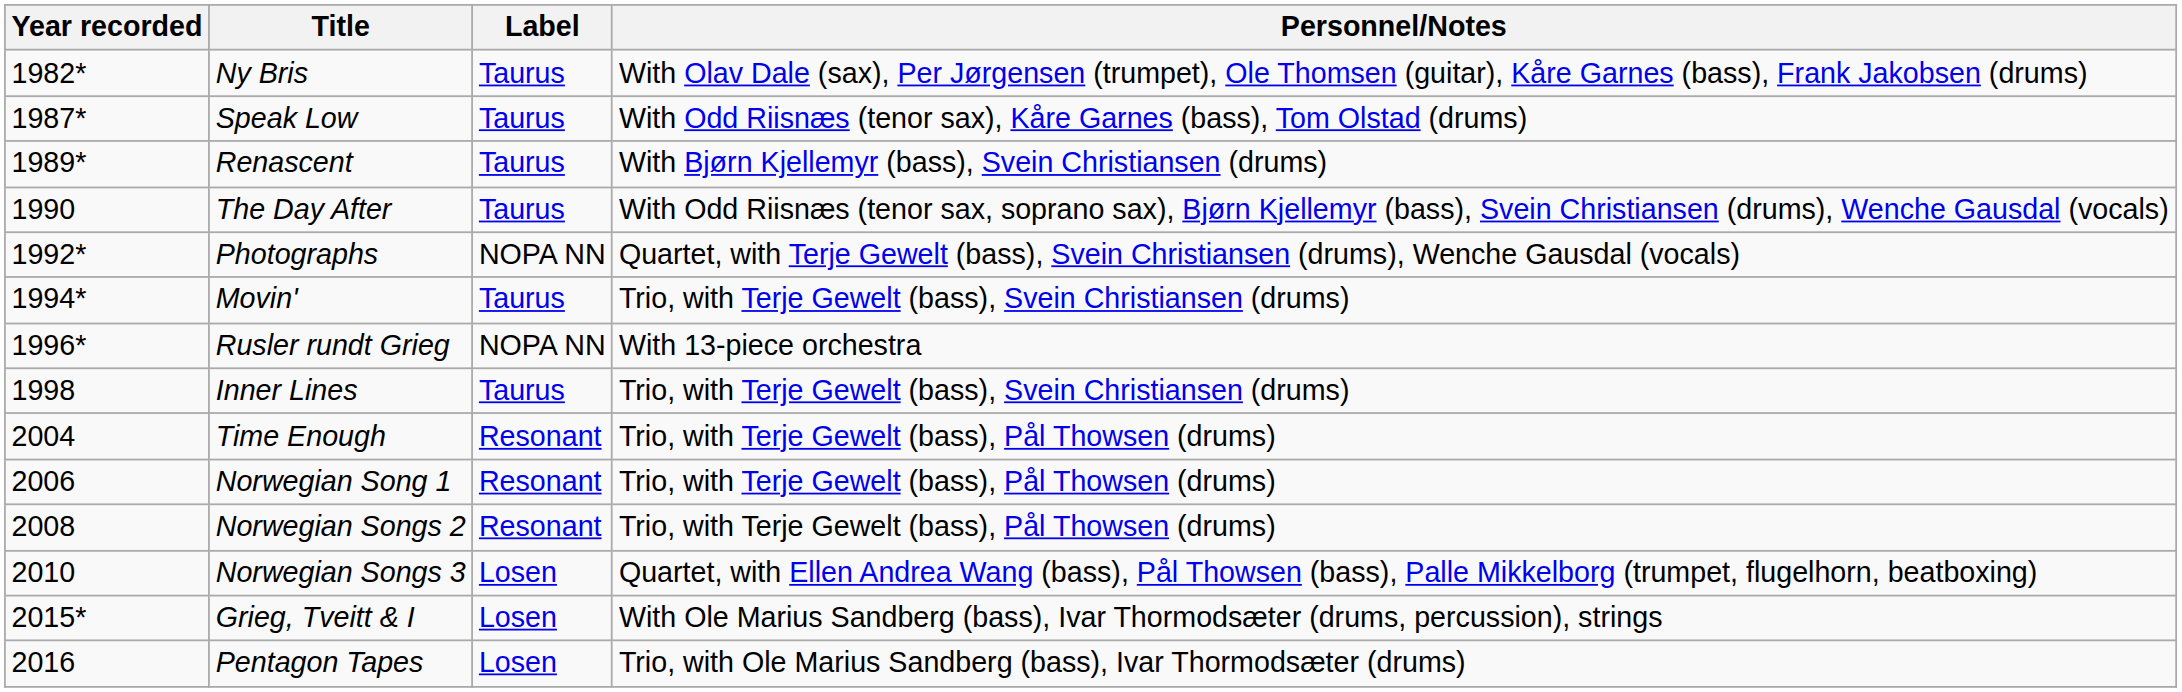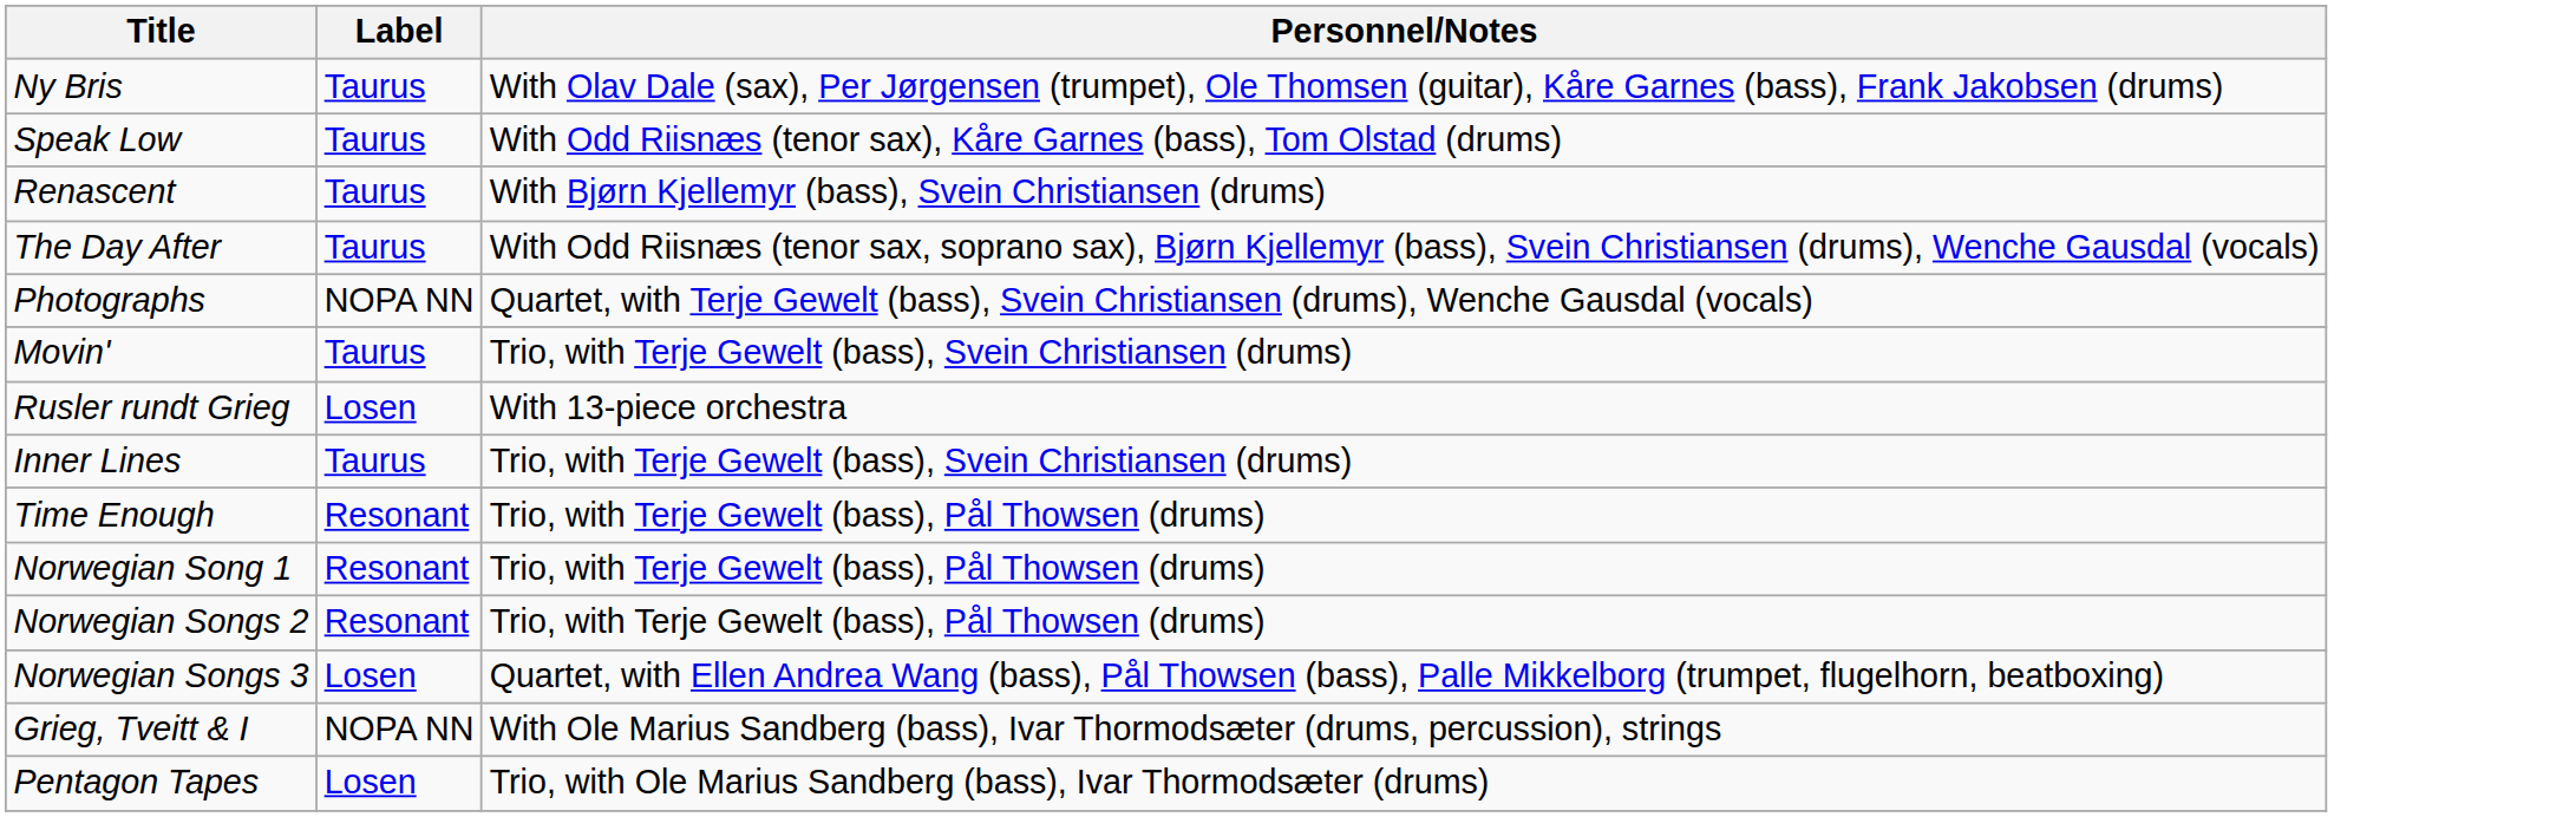 <table class="wikitable sortable">
 <tr>
-<th>Year recorded</th>
 <th>Title</th>
 <th>Label</th>
 <th class="unsortable">Personnel/Notes</th>
 </tr>
 <tr>
-<td>1982*</td>
 <td><em>Ny Bris</em></td>
 <td><a href='#'>Taurus</a></td>
 <td>With <a href='#'>Olav Dale</a> (sax), <a href='#'>Per Jørgensen</a> (trumpet), <a href='#'>Ole Thomsen</a> (guitar), <a href='#'>Kåre Garnes</a> (bass), <a href='#'>Frank Jakobsen</a> (drums)</td>
 </tr>
 <tr>
-<td>1987*</td>
 <td><em>Speak Low</em></td>
 <td><a href='#'>Taurus</a></td>
 <td>With <a href='#'>Odd Riisnæs</a> (tenor sax), <a href='#'>Kåre Garnes</a> (bass), <a href='#'>Tom Olstad</a> (drums)</td>
 </tr>
 <tr>
-<td>1989*</td>
 <td><em>Renascent</em></td>
 <td><a href='#'>Taurus</a></td>
 <td>With <a href='#'>Bjørn Kjellemyr</a> (bass), <a href='#'>Svein Christiansen</a> (drums)</td>
 </tr>
 <tr>
-<td>1990</td>
 <td><em>The Day After</em></td>
 <td><a href='#'>Taurus</a></td>
 <td>With Odd Riisnæs (tenor sax, soprano sax), <a href='#'>Bjørn Kjellemyr</a> (bass), <a href='#'>Svein Christiansen</a> (drums), <a href='#'>Wenche Gausdal</a> (vocals)</td>
 </tr>
 <tr>
-<td>1992*</td>
 <td><em>Photographs</em></td>
 <td>NOPA NN</td>
 <td>Quartet, with <a href='#'>Terje Gewelt</a> (bass), <a href='#'>Svein Christiansen</a> (drums), Wenche Gausdal (vocals)</td>
 </tr>
 <tr>
-<td>1994*</td>
 <td><em>Movin' </em></td>
 <td><a href='#'>Taurus</a></td>
 <td>Trio, with <a href='#'>Terje Gewelt</a> (bass), <a href='#'>Svein Christiansen</a> (drums)</td>
 </tr>
 <tr>
-<td>1996*</td>
 <td><em>Rusler rundt Grieg</em></td>
-<td>NOPA NN</td>
+<td><a href='#'>Losen</a></td>
 <td>With 13-piece orchestra</td>
 </tr>
 <tr>
-<td>1998</td>
 <td><em>Inner Lines</em></td>
 <td><a href='#'>Taurus</a></td>
 <td>Trio, with <a href='#'>Terje Gewelt</a> (bass), <a href='#'>Svein Christiansen</a> (drums)</td>
 </tr>
 <tr>
-<td>2004</td>
 <td><em>Time Enough</em></td>
 <td><a href='#'>Resonant</a></td>
 <td>Trio, with <a href='#'>Terje Gewelt</a> (bass), <a href='#'>Pål Thowsen</a> (drums)</td>
 </tr>
 <tr>
-<td>2006</td>
 <td><em>Norwegian Song 1</em></td>
 <td><a href='#'>Resonant</a></td>
 <td>Trio, with <a href='#'>Terje Gewelt</a> (bass), <a href='#'>Pål Thowsen</a> (drums)</td>
 </tr>
 <tr>
-<td>2008</td>
 <td><em>Norwegian Songs 2</em></td>
 <td><a href='#'>Resonant</a></td>
 <td>Trio, with Terje Gewelt (bass), <a href='#'>Pål Thowsen</a> (drums)</td>
 </tr>
 <tr>
-<td>2010</td>
 <td><em>Norwegian Songs 3</em></td>
 <td><a href='#'>Losen</a></td>
 <td>Quartet, with <a href='#'>Ellen Andrea Wang</a> (bass), <a href='#'>Pål Thowsen</a> (bass), <a href='#'>Palle Mikkelborg</a> (trumpet, flugelhorn, beatboxing)</td>
 </tr>
 <tr>
-<td>2015*</td>
 <td><em>Grieg, Tveitt & I</em></td>
-<td><a href='#'>Losen</a></td>
+<td>NOPA NN</td>
 <td>With Ole Marius Sandberg (bass), Ivar Thormodsæter (drums, percussion), strings</td>
 </tr>
 <tr>
-<td>2016</td>
 <td><em>Pentagon Tapes</em></td>
 <td><a href='#'>Losen</a></td>
 <td>Trio, with Ole Marius Sandberg (bass), Ivar Thormodsæter (drums)</td>
 </tr>
 </table>
